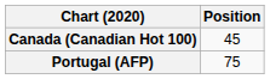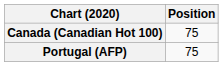 <table class="wikitable sortable plainrowheaders" style="text-align:center">
 <tr>
 <th scope="col">Chart (2020)</th>
 <th scope="col">Position</th>
 </tr>
 <tr>
 <th scope="row">Canada (Canadian Hot 100)</th>
-<td>45</td>
+<td>75</td>
 </tr>
 <tr>
 <th scope="row">Portugal (AFP)</th>
 <td>75</td>
 </tr>
 </table>
